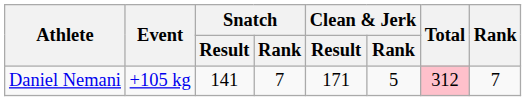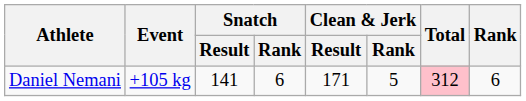 <table class="wikitable" style="font-size:90%">
 <tr>
 <th rowspan="2">Athlete</th>
 <th rowspan="2">Event</th>
 <th colspan="2">Snatch</th>
 <th colspan="2">Clean & Jerk</th>
 <th rowspan="2">Total</th>
 <th rowspan="2">Rank</th>
 </tr>
 <tr>
 <th>Result</th>
 <th>Rank</th>
 <th>Result</th>
 <th>Rank</th>
 </tr>
 <tr>
 <td><a href='#'>Daniel Nemani</a></td>
 <td><a href='#'>+105 kg</a></td>
 <td align=center>141</td>
-<td align=center>7</td>
+<td align=center>6</td>
 <td align=center>171</td>
 <td align=center>5</td>
 <td align=center style="background: pink;">312</td>
-<td align=center>7</td>
+<td align=center>6</td>
 </tr>
 </table>
